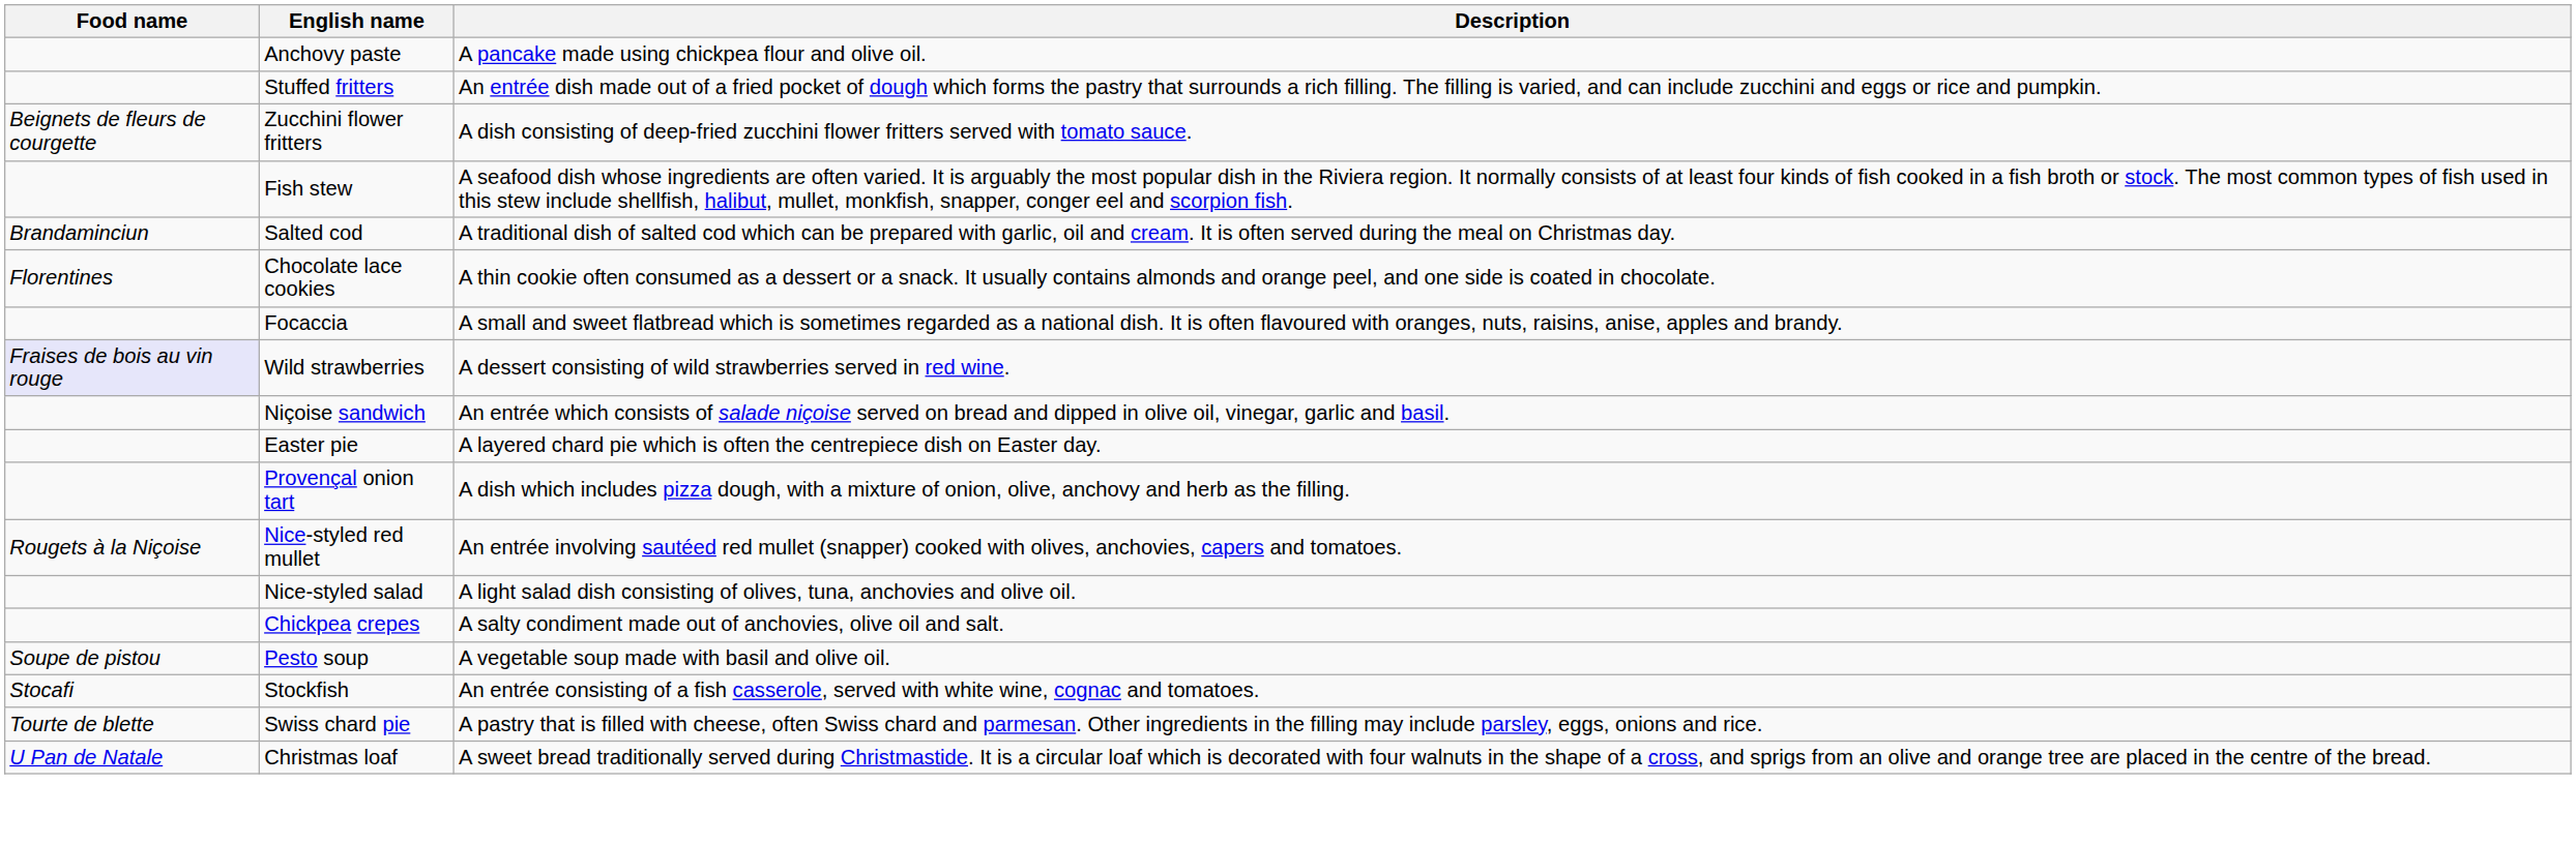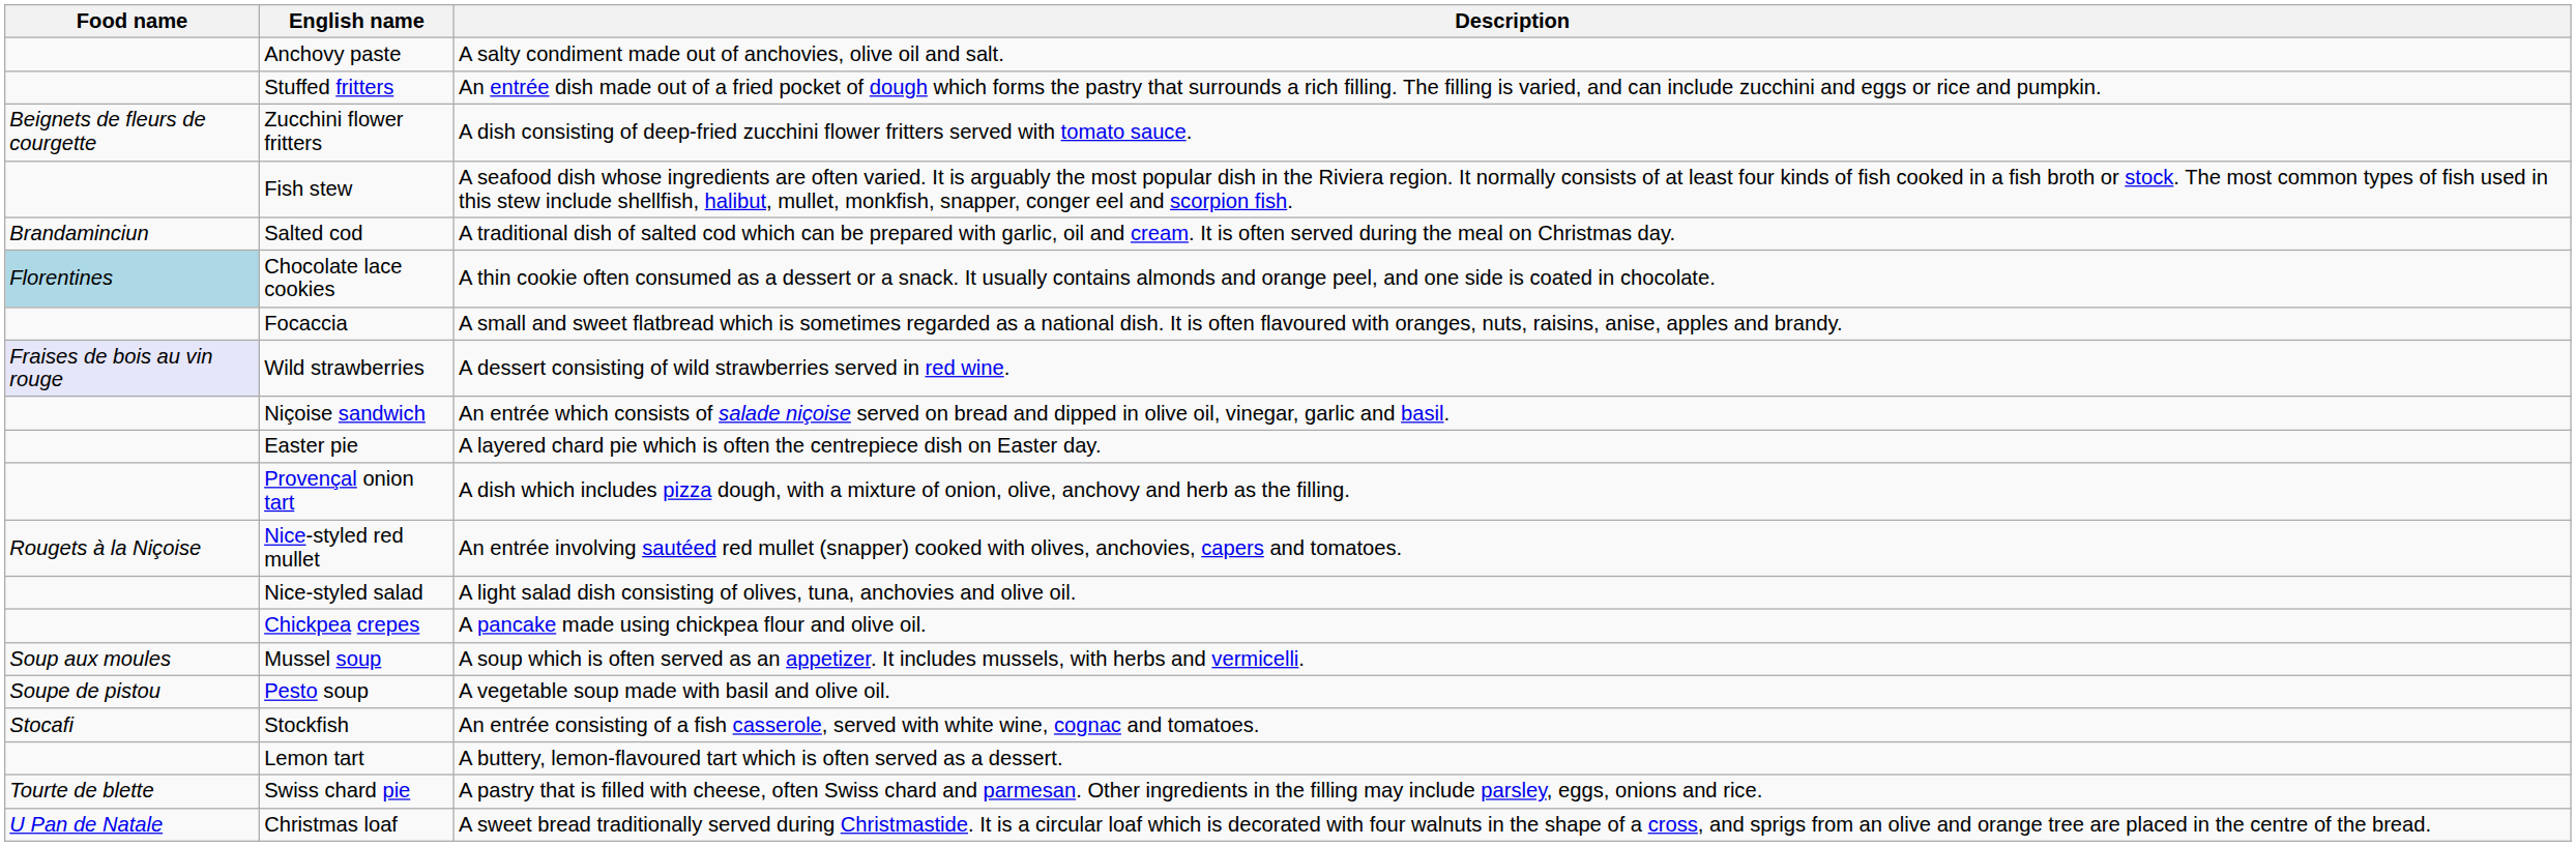 <table class="wikitable">
 <tr>
 <th>Food name</th>
 <th>English name</th>
 <th>Description</th>
 </tr>
 <tr>
 <td></td>
 <td>Anchovy paste</td>
-<td>A <a href='#'>pancake</a> made using chickpea flour and olive oil.</td>
+<td>A salty condiment made out of anchovies, olive oil and salt.</td>
 </tr>
 <tr>
 <td></td>
 <td>Stuffed <a href='#'>fritters</a></td>
 <td>An <a href='#'>entrée</a> dish made out of a fried pocket of <a href='#'>dough</a> which forms the pastry that surrounds a rich filling. The filling is varied, and can include zucchini and eggs or rice and pumpkin.</td>
 </tr>
 <tr>
 <td><em>Beignets de fleurs de courgette</em></td>
 <td>Zucchini flower fritters</td>
 <td>A dish consisting of deep-fried zucchini flower fritters served with <a href='#'>tomato sauce</a>.</td>
 </tr>
 <tr>
 <td></td>
 <td>Fish stew</td>
 <td>A seafood dish whose ingredients are often varied. It is arguably the most popular dish in the Riviera region. It normally consists of at least four kinds of fish cooked in a fish broth or <a href='#'>stock</a>. The most common types of fish used in this stew include shellfish, <a href='#'>halibut</a>, mullet, monkfish, snapper, conger eel and <a href='#'>scorpion fish</a>.</td>
 </tr>
 <tr>
 <td><em>Brandaminciun</em></td>
 <td>Salted cod</td>
 <td>A traditional dish of salted cod which can be prepared with garlic, oil and <a href='#'>cream</a>. It is often served during the meal on Christmas day.</td>
 </tr>
 <tr>
-<td><em>Florentines</em></td>
+<td style="background: lightblue;"><em>Florentines</em></td>
 <td>Chocolate lace cookies</td>
 <td>A thin cookie often consumed as a dessert or a snack. It usually contains almonds and orange peel, and one side is coated in chocolate.</td>
 </tr>
 <tr>
 <td></td>
 <td>Focaccia</td>
 <td>A small and sweet flatbread which is sometimes regarded as a national dish. It is often flavoured with oranges, nuts, raisins, anise, apples and brandy.</td>
 </tr>
 <tr>
 <td style="background: lavender;"><em>Fraises de bois au vin rouge</em></td>
 <td>Wild strawberries</td>
 <td>A dessert consisting of wild strawberries served in <a href='#'>red wine</a>.</td>
 </tr>
 <tr>
 <td></td>
 <td>Niçoise <a href='#'>sandwich</a></td>
 <td>An entrée which consists of <em><a href='#'>salade niçoise</a></em> served on bread and dipped in olive oil, vinegar, garlic and <a href='#'>basil</a>. <em> </em></td>
 </tr>
 <tr>
 <td></td>
 <td>Easter pie</td>
 <td>A layered chard pie which is often the centrepiece dish on Easter day.</td>
 </tr>
 <tr>
 <td></td>
 <td><a href='#'>Provençal</a> onion <a href='#'>tart</a></td>
 <td>A dish which includes <a href='#'>pizza</a> dough, with a mixture of onion, olive, anchovy and herb as the filling.</td>
 </tr>
 <tr>
 <td><em>Rougets à la Niçoise</em></td>
 <td><a href='#'>Nice</a>-styled red mullet</td>
 <td>An entrée involving <a href='#'>sautéed</a> red mullet (snapper) cooked with olives, anchovies, <a href='#'>capers</a> and tomatoes.</td>
 </tr>
 <tr>
 <td></td>
 <td>Nice-styled salad</td>
 <td>A light salad dish consisting of olives, tuna, anchovies and olive oil.</td>
 </tr>
 <tr>
 <td></td>
 <td><a href='#'>Chickpea</a> <a href='#'>crepes</a></td>
-<td>A salty condiment made out of anchovies, olive oil and salt.</td>
+<td>A <a href='#'>pancake</a> made using chickpea flour and olive oil.</td>
+</tr>
+<tr>
+<td><em>Soup aux moules</em></td>
+<td>Mussel <a href='#'>soup</a></td>
+<td>A soup which is often served as an <a href='#'>appetizer</a>. It includes mussels, with herbs and <a href='#'>vermicelli</a>.</td>
 </tr>
 <tr>
 <td><em>Soupe de pistou</em></td>
 <td><a href='#'>Pesto</a> soup</td>
 <td>A vegetable soup made with basil and olive oil.</td>
 </tr>
 <tr>
 <td><em>Stocafi</em></td>
 <td>Stockfish</td>
 <td>An entrée consisting of a fish <a href='#'>casserole</a>, served with white wine, <a href='#'>cognac</a> and tomatoes.</td>
 </tr>
 <tr>
+<td></td>
+<td>Lemon tart</td>
+<td>A buttery, lemon-flavoured tart which is often served as a dessert.</td>
+</tr>
+<tr>
 <td><em>Tourte de blette</em></td>
 <td>Swiss chard <a href='#'>pie</a></td>
 <td>A pastry that is filled with cheese, often Swiss chard and <a href='#'>parmesan</a>. Other ingredients in the filling may include <a href='#'>parsley</a>, eggs, onions and rice.</td>
 </tr>
 <tr>
 <td><em><a href='#'>U Pan de Natale</a></em></td>
 <td>Christmas loaf</td>
 <td>A sweet bread traditionally served during <a href='#'>Christmastide</a>. It is a circular loaf which is decorated with four walnuts in the shape of a <a href='#'>cross</a>, and sprigs from an olive and orange tree are placed in the centre of the bread.</td>
 </tr>
 </table>
